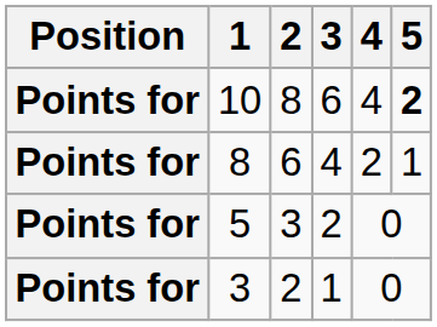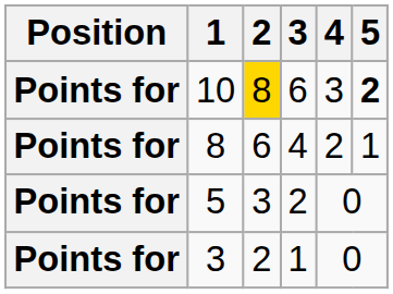 <table class="wikitable floatright" style="text-align: center">
 <tr>
 <th scope="col">Position</th>
 <th scope="col">1</th>
 <th scope="col">2</th>
 <th scope="col">3</th>
 <th scope="col">4</th>
 <th scope="col">5</th>
 </tr>
 <tr>
 <th scope="row">Points for </th>
 <td>10</td>
-<td>8</td>
+<td style="background: gold;">8</td>
 <td>6</td>
-<td>4</td>
+<td>3</td>
 <td><strong>2</strong></td>
 </tr>
 <tr>
 <th scope="row">Points for </th>
 <td>8</td>
 <td>6</td>
 <td>4</td>
 <td>2</td>
 <td>1</td>
 </tr>
 <tr>
 <th scope="row">Points for </th>
 <td>5</td>
 <td>3</td>
 <td>2</td>
 <td colspan="2">0</td>
 </tr>
 <tr>
 <th scope="row">Points for </th>
 <td>3</td>
 <td>2</td>
 <td>1</td>
 <td colspan="2">0</td>
 </tr>
 </table>
